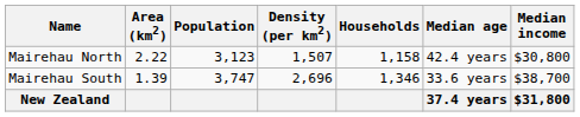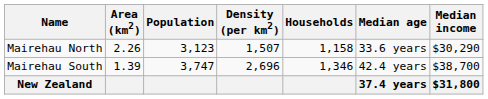 <table class="wikitable">
 <tr>
 <th>Name</th>
 <th>Area<br>(km<sup>2</sup>)</th>
 <th>Population</th>
 <th>Density<br>(per km<sup>2</sup>)</th>
 <th>Households</th>
 <th>Median age</th>
 <th>Median<br>income</th>
 </tr>
 <tr>
 <td>Mairehau North</td>
-<td style="text-align:right;">2.22</td>
+<td style="text-align:right;">2.26</td>
 <td style="text-align:right;">3,123</td>
 <td style="text-align:right;">1,507</td>
 <td style="text-align:right;">1,158</td>
-<td>42.4 years</td>
-<td>$30,800</td>
+<td>33.6 years</td>
+<td>$30,290</td>
 </tr>
 <tr>
 <td>Mairehau South</td>
 <td style="text-align:right;">1.39</td>
 <td style="text-align:right;">3,747</td>
 <td style="text-align:right;">2,696</td>
 <td style="text-align:right;">1,346</td>
-<td>33.6 years</td>
+<td>42.4 years</td>
 <td>$38,700</td>
 </tr>
 <tr>
 <th>New Zealand</th>
 <th></th>
 <th></th>
 <th></th>
 <th></th>
 <th>37.4 years</th>
 <th style="text-align:left;">$31,800</th>
 </tr>
 </table>
